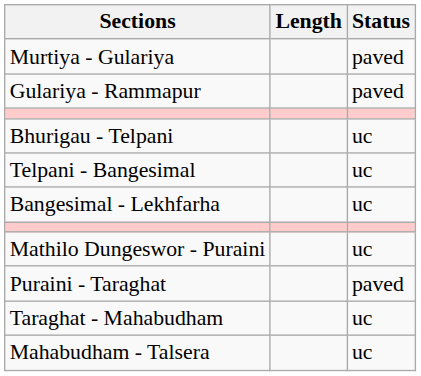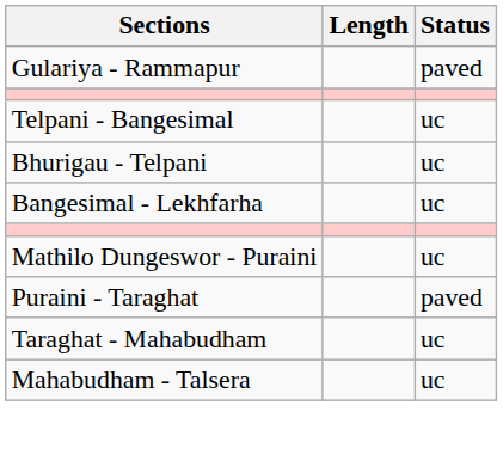 <table class="wikitable">
 <tr>
 <th>Sections</th>
 <th>Length</th>
 <th>Status</th>
-</tr>
-<tr>
-<td>Murtiya - Gulariya</td>
-<td></td>
-<td>paved</td>
 </tr>
 <tr>
 <td>Gulariya - Rammapur</td>
 <td></td>
 <td>paved</td>
 </tr>
 <tr style="background-color:#FFCCCB">
 <td></td>
 <td></td>
 <td></td>
 </tr>
 <tr>
-<td>Bhurigau - Telpani</td>
+<td>Telpani - Bangesimal</td>
 <td></td>
 <td>uc</td>
 </tr>
 <tr>
-<td>Telpani - Bangesimal</td>
+<td>Bhurigau - Telpani</td>
 <td></td>
 <td>uc</td>
 </tr>
 <tr>
 <td>Bangesimal - Lekhfarha</td>
 <td></td>
 <td>uc</td>
 </tr>
 <tr style="background-color:#FFCCCB">
 <td></td>
 <td></td>
 <td></td>
 </tr>
 <tr>
 <td>Mathilo Dungeswor - Puraini</td>
 <td></td>
 <td>uc</td>
 </tr>
 <tr>
 <td>Puraini - Taraghat</td>
 <td></td>
 <td>paved</td>
 </tr>
 <tr>
 <td>Taraghat - Mahabudham</td>
 <td></td>
 <td>uc</td>
 </tr>
 <tr>
 <td>Mahabudham - Talsera</td>
 <td></td>
 <td>uc</td>
 </tr>
 </table>
